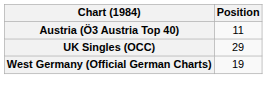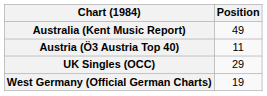 <table class="wikitable sortable plainrowheaders" style="text-align:center">
 <tr>
 <th>Chart (1984)</th>
 <th>Position</th>
+</tr>
+<tr>
+<th scope="row">Australia (Kent Music Report)</th>
+<td>49</td>
 </tr>
 <tr>
 <th scope="row">Austria (Ö3 Austria Top 40)</th>
 <td>11</td>
 </tr>
 <tr>
 <th scope="row">UK Singles (OCC)</th>
 <td>29</td>
 </tr>
 <tr>
 <th scope="row">West Germany (Official German Charts)</th>
 <td>19</td>
 </tr>
 </table>
